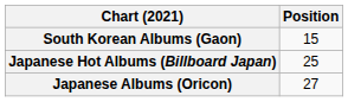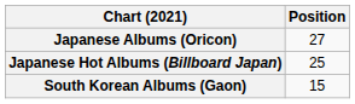 <table class="wikitable plainrowheaders" style="text-align:center">
 <tr>
 <th scope="col">Chart (2021)</th>
 <th scope="col">Position</th>
 </tr>
 <tr>
-<th scope="row">South Korean Albums (Gaon)</th>
-<td>15</td>
+<th scope="row">Japanese Albums (Oricon)</th>
+<td>27</td>
 </tr>
 <tr>
 <th scope="row">Japanese Hot Albums (<em>Billboard Japan</em>)</th>
 <td>25</td>
 </tr>
 <tr>
-<th scope="row">Japanese Albums (Oricon)</th>
-<td>27</td>
+<th scope="row">South Korean Albums (Gaon)</th>
+<td>15</td>
 </tr>
 </table>
